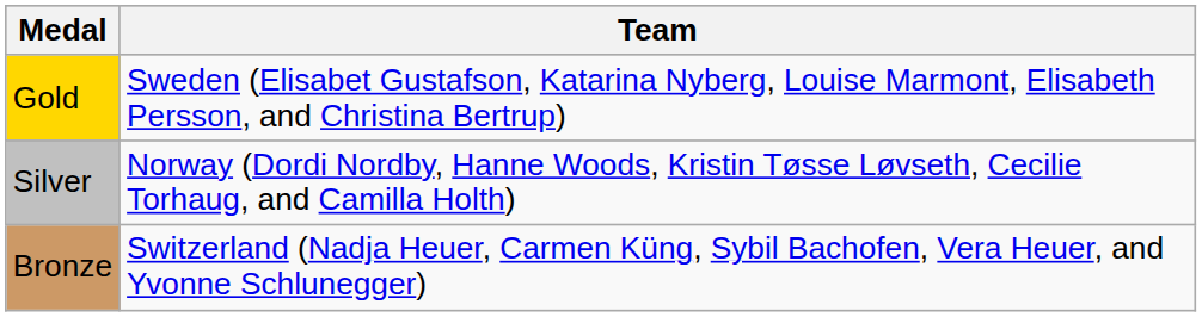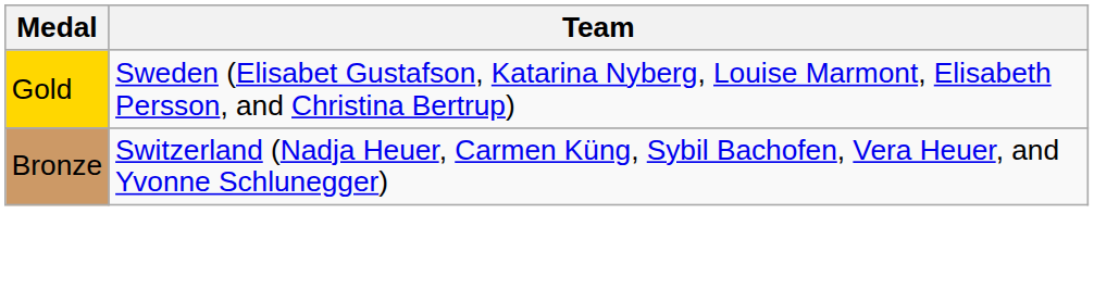 <table class="wikitable">
 <tr>
 <th>Medal</th>
 <th>Team</th>
 </tr>
 <tr>
 <td bgcolor="gold">Gold</td>
 <td>  <a href='#'>Sweden</a> (<a href='#'>Elisabet Gustafson</a>, <a href='#'>Katarina Nyberg</a>, <a href='#'>Louise Marmont</a>, <a href='#'>Elisabeth Persson</a>, and <a href='#'>Christina Bertrup</a>)</td>
 </tr>
 <tr>
-<td bgcolor="silver">Silver</td>
-<td>  <a href='#'>Norway</a> (<a href='#'>Dordi Nordby</a>, <a href='#'>Hanne Woods</a>, <a href='#'>Kristin Tøsse Løvseth</a>, <a href='#'>Cecilie Torhaug</a>, and <a href='#'>Camilla Holth</a>)</td>
-</tr>
-<tr>
 <td bgcolor="CC9966">Bronze</td>
 <td>  <a href='#'>Switzerland</a> (<a href='#'>Nadja Heuer</a>, <a href='#'>Carmen Küng</a>, <a href='#'>Sybil Bachofen</a>, <a href='#'>Vera Heuer</a>, and <a href='#'>Yvonne Schlunegger</a>)</td>
 </tr>
 </table>
